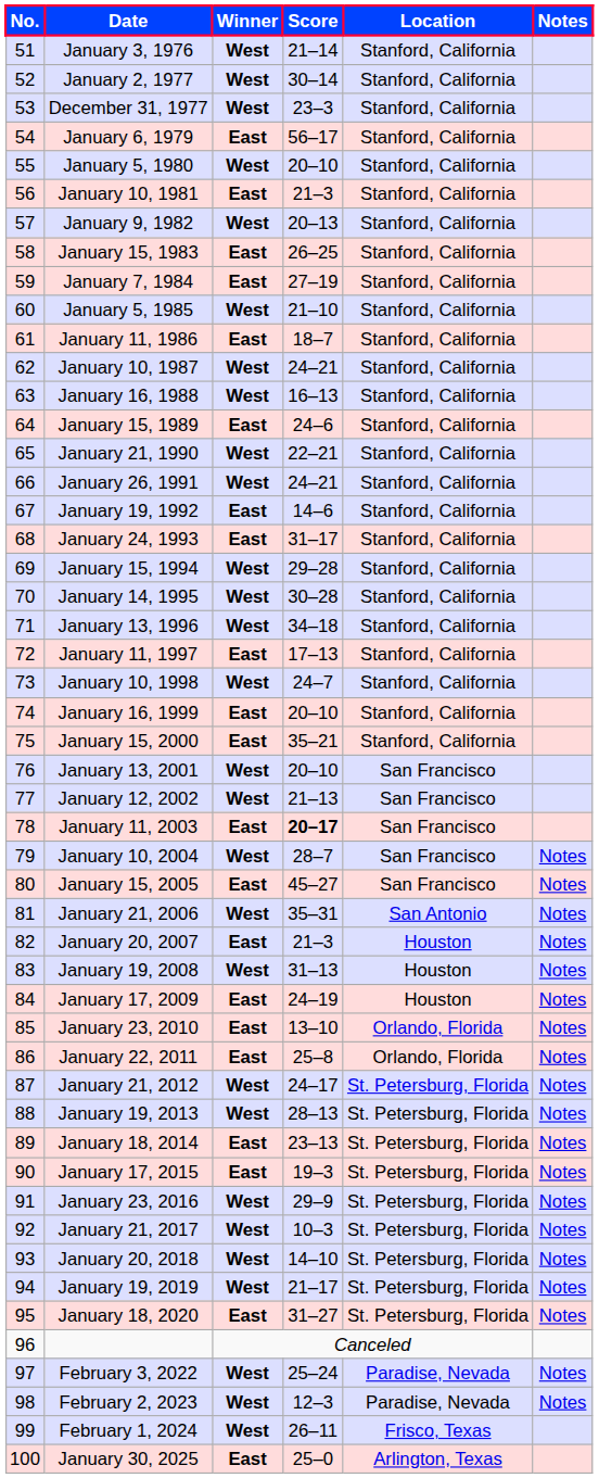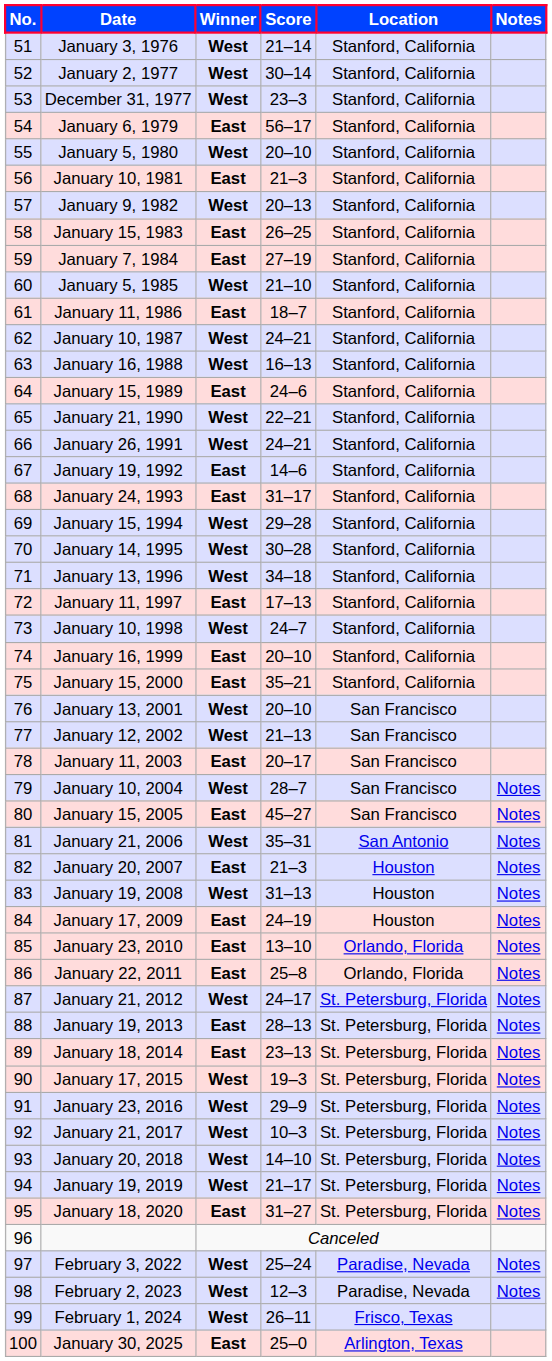 <table class="wikitable" style="text-align:center; font-size: 95%;">
 <tr>
 <th style="background:#0042FF; color:#fff; border:2px solid #FF0032;">No.</th>
 <th style="background:#0042FF; color:#fff; border:2px solid #FF0032;">Date</th>
 <th style="background:#0042FF; color:#fff; border:2px solid #FF0032;">Winner</th>
 <th style="background:#0042FF; color:#fff; border:2px solid #FF0032;">Score</th>
 <th style="background:#0042FF; color:#fff; border:2px solid #FF0032;">Location</th>
 <th style="background:#0042FF; color:#fff; border:2px solid #FF0032;">Notes</th>
 </tr>
 <tr style="background:#dcdfff;">
 <td>51</td>
 <td>January 3, 1976</td>
 <td><strong>West</strong></td>
 <td>21–14</td>
 <td>Stanford, California</td>
 <td></td>
 </tr>
 <tr style="background:#dcdfff;">
 <td>52</td>
 <td>January 2, 1977</td>
 <td><strong>West</strong></td>
 <td>30–14</td>
 <td>Stanford, California</td>
 <td></td>
 </tr>
 <tr style="background:#dcdfff;">
 <td>53</td>
 <td>December 31, 1977</td>
 <td><strong>West</strong></td>
 <td>23–3</td>
 <td>Stanford, California</td>
 <td></td>
 </tr>
 <tr style="background:#ffdcdc;">
 <td>54</td>
 <td>January 6, 1979</td>
 <td><strong>East</strong></td>
 <td>56–17</td>
 <td>Stanford, California</td>
 <td></td>
 </tr>
 <tr style="background:#dcdfff;">
 <td>55</td>
 <td>January 5, 1980</td>
 <td><strong>West</strong></td>
 <td>20–10</td>
 <td>Stanford, California</td>
 <td></td>
 </tr>
 <tr style="background:#ffdcdc;">
 <td>56</td>
 <td>January 10, 1981</td>
 <td><strong>East</strong></td>
 <td>21–3</td>
 <td>Stanford, California</td>
 <td></td>
 </tr>
 <tr style="background:#dcdfff;">
 <td>57</td>
 <td>January 9, 1982</td>
 <td><strong>West</strong></td>
 <td>20–13</td>
 <td>Stanford, California</td>
 <td></td>
 </tr>
 <tr style="background:#ffdcdc;">
 <td>58</td>
 <td>January 15, 1983</td>
 <td><strong>East</strong></td>
 <td>26–25</td>
 <td>Stanford, California</td>
 <td></td>
 </tr>
 <tr style="background:#ffdcdc;">
 <td>59</td>
 <td>January 7, 1984</td>
 <td><strong>East</strong></td>
 <td>27–19</td>
 <td>Stanford, California</td>
 <td></td>
 </tr>
 <tr style="background:#dcdfff;">
 <td>60</td>
 <td>January 5, 1985</td>
 <td><strong>West</strong></td>
 <td>21–10</td>
 <td>Stanford, California</td>
 <td></td>
 </tr>
 <tr style="background:#ffdcdc;">
 <td>61</td>
 <td>January 11, 1986</td>
 <td><strong>East</strong></td>
 <td>18–7</td>
 <td>Stanford, California</td>
 <td></td>
 </tr>
 <tr style="background:#dcdfff;">
 <td>62</td>
 <td>January 10, 1987</td>
 <td><strong>West</strong></td>
 <td>24–21</td>
 <td>Stanford, California</td>
 <td></td>
 </tr>
 <tr style="background:#dcdfff;">
 <td>63</td>
 <td>January 16, 1988</td>
 <td><strong>West</strong></td>
 <td>16–13</td>
 <td>Stanford, California</td>
 <td></td>
 </tr>
 <tr style="background:#ffdcdc;">
 <td>64</td>
 <td>January 15, 1989</td>
 <td><strong>East</strong></td>
 <td>24–6</td>
 <td>Stanford, California</td>
 <td></td>
 </tr>
 <tr style="background:#dcdfff;">
 <td>65</td>
 <td>January 21, 1990</td>
 <td><strong>West</strong></td>
 <td>22–21</td>
 <td>Stanford, California</td>
 <td></td>
 </tr>
 <tr style="background:#dcdfff;">
 <td>66</td>
 <td>January 26, 1991</td>
 <td><strong>West</strong></td>
 <td>24–21</td>
 <td>Stanford, California</td>
 <td></td>
 </tr>
 <tr style="background:#dcdfff;">
 <td>67</td>
 <td>January 19, 1992</td>
 <td><strong>East</strong></td>
 <td>14–6</td>
 <td>Stanford, California</td>
 <td></td>
 </tr>
 <tr style="background:#ffdcdc;">
 <td>68</td>
 <td>January 24, 1993</td>
 <td><strong>East</strong></td>
 <td>31–17</td>
 <td>Stanford, California</td>
 <td></td>
 </tr>
 <tr style="background:#dcdfff;">
 <td>69</td>
 <td>January 15, 1994</td>
 <td><strong>West</strong></td>
 <td>29–28</td>
 <td>Stanford, California</td>
 <td></td>
 </tr>
 <tr style="background:#dcdfff;">
 <td>70</td>
 <td>January 14, 1995</td>
 <td><strong>West</strong></td>
 <td>30–28</td>
 <td>Stanford, California</td>
 <td></td>
 </tr>
 <tr style="background:#dcdfff;">
 <td>71</td>
 <td>January 13, 1996</td>
 <td><strong>West</strong></td>
 <td>34–18</td>
 <td>Stanford, California</td>
 <td></td>
 </tr>
 <tr style="background:#ffdcdc;">
 <td>72</td>
 <td>January 11, 1997</td>
 <td><strong>East</strong></td>
 <td>17–13</td>
 <td>Stanford, California</td>
 <td></td>
 </tr>
 <tr style="background:#dcdfff;">
 <td>73</td>
 <td>January 10, 1998</td>
 <td><strong>West</strong></td>
 <td>24–7</td>
 <td>Stanford, California</td>
 <td></td>
 </tr>
 <tr style="background:#ffdcdc;">
 <td>74</td>
 <td>January 16, 1999</td>
 <td><strong>East</strong></td>
 <td>20–10</td>
 <td>Stanford, California</td>
 <td></td>
 </tr>
 <tr style="background:#ffdcdc;">
 <td>75</td>
 <td>January 15, 2000</td>
 <td><strong>East</strong></td>
 <td>35–21</td>
 <td>Stanford, California</td>
 <td></td>
 </tr>
 <tr style="background:#dcdfff;">
 <td>76</td>
 <td>January 13, 2001</td>
 <td><strong>West</strong></td>
 <td>20–10</td>
 <td>San Francisco</td>
 <td></td>
 </tr>
 <tr style="background:#dcdfff;">
 <td>77</td>
 <td>January 12, 2002</td>
 <td><strong>West</strong></td>
 <td>21–13</td>
 <td>San Francisco</td>
 <td></td>
 </tr>
 <tr style="background:#ffdcdc;">
 <td>78</td>
 <td>January 11, 2003</td>
 <td><strong>East</strong></td>
-<td><strong>20–17</strong></td>
+<td>20–17</td>
 <td>San Francisco</td>
 <td></td>
 </tr>
 <tr style="background:#dcdfff;">
 <td>79</td>
 <td>January 10, 2004</td>
 <td><strong>West</strong></td>
 <td>28–7</td>
 <td>San Francisco</td>
 <td><a href='#'>Notes</a></td>
 </tr>
 <tr style="background:#ffdcdc;">
 <td>80</td>
 <td>January 15, 2005</td>
 <td><strong>East</strong></td>
 <td>45–27</td>
 <td>San Francisco</td>
 <td><a href='#'>Notes</a></td>
 </tr>
 <tr style="background:#dcdfff;">
 <td>81</td>
 <td>January 21, 2006</td>
 <td><strong>West</strong></td>
 <td>35–31</td>
 <td><a href='#'>San Antonio</a></td>
 <td><a href='#'>Notes</a></td>
 </tr>
 <tr style="background:#dcdfff;">
 <td>82</td>
 <td>January 20, 2007</td>
 <td><strong>East</strong></td>
 <td>21–3</td>
 <td><a href='#'>Houston</a></td>
 <td><a href='#'>Notes</a></td>
 </tr>
 <tr style="background:#dcdfff;">
 <td>83</td>
 <td>January 19, 2008</td>
 <td><strong>West</strong></td>
 <td>31–13</td>
 <td>Houston</td>
 <td><a href='#'>Notes</a></td>
 </tr>
 <tr style="background:#ffdcdc;">
 <td>84</td>
 <td>January 17, 2009</td>
 <td><strong>East</strong></td>
 <td>24–19</td>
 <td>Houston</td>
 <td><a href='#'>Notes</a></td>
 </tr>
 <tr style="background:#ffdcdc;">
 <td>85</td>
 <td>January 23, 2010</td>
 <td><strong>East</strong></td>
 <td>13–10</td>
 <td><a href='#'>Orlando, Florida</a></td>
 <td><a href='#'>Notes</a></td>
 </tr>
 <tr style="background:#ffdcdc;">
 <td>86</td>
 <td>January 22, 2011</td>
 <td><strong>East</strong></td>
 <td>25–8</td>
 <td>Orlando, Florida</td>
 <td><a href='#'>Notes</a></td>
 </tr>
 <tr style="background:#dcdfff;">
 <td>87</td>
 <td>January 21, 2012</td>
 <td><strong>West</strong></td>
 <td>24–17</td>
 <td><a href='#'>St. Petersburg, Florida</a></td>
 <td><a href='#'>Notes</a></td>
 </tr>
 <tr style="background:#dcdfff;">
 <td>88</td>
 <td>January 19, 2013</td>
-<td><strong>West</strong></td>
+<td><strong>East</strong></td>
 <td>28–13</td>
 <td>St. Petersburg, Florida</td>
 <td><a href='#'>Notes</a></td>
 </tr>
 <tr style="background:#ffdcdc;">
 <td>89</td>
 <td>January 18, 2014</td>
 <td><strong>East</strong></td>
 <td>23–13</td>
 <td>St. Petersburg, Florida</td>
 <td><a href='#'>Notes</a></td>
 </tr>
 <tr style="background:#ffdcdc;">
 <td>90</td>
 <td>January 17, 2015</td>
-<td><strong>East</strong></td>
+<td><strong>West</strong></td>
 <td>19–3</td>
 <td>St. Petersburg, Florida</td>
 <td><a href='#'>Notes</a></td>
 </tr>
 <tr style="background:#dcdfff;">
 <td>91</td>
 <td>January 23, 2016</td>
 <td><strong>West</strong></td>
 <td>29–9</td>
 <td>St. Petersburg, Florida</td>
 <td><a href='#'>Notes</a></td>
 </tr>
 <tr style="background:#dcdfff;">
 <td>92</td>
 <td>January 21, 2017</td>
 <td><strong>West</strong></td>
 <td>10–3</td>
 <td>St. Petersburg, Florida</td>
 <td><a href='#'>Notes</a></td>
 </tr>
 <tr style="background:#dcdfff;">
 <td>93</td>
 <td>January 20, 2018</td>
 <td><strong>West</strong></td>
 <td>14–10</td>
 <td>St. Petersburg, Florida</td>
 <td><a href='#'>Notes</a></td>
 </tr>
 <tr style="background:#dcdfff;">
 <td>94</td>
 <td>January 19, 2019</td>
 <td><strong>West</strong></td>
 <td>21–17</td>
 <td>St. Petersburg, Florida</td>
 <td><a href='#'>Notes</a></td>
 </tr>
 <tr style="background:#ffdcdc;">
 <td>95</td>
 <td>January 18, 2020</td>
 <td><strong>East</strong></td>
 <td>31–27</td>
 <td>St. Petersburg, Florida</td>
 <td><a href='#'>Notes</a></td>
 </tr>
 <tr>
 <td>96</td>
 <td></td>
 <td colspan=3><em>Canceled</em></td>
 <td></td>
 </tr>
 <tr style="background:#dcdfff;">
 <td>97</td>
 <td>February 3, 2022</td>
 <td><strong>West</strong></td>
 <td>25–24</td>
 <td><a href='#'>Paradise, Nevada</a></td>
 <td><a href='#'>Notes</a></td>
 </tr>
 <tr style="background:#dcdfff;">
 <td>98</td>
 <td>February 2, 2023</td>
 <td><strong>West</strong></td>
 <td>12–3</td>
 <td>Paradise, Nevada</td>
 <td><a href='#'>Notes</a></td>
 </tr>
 <tr style="background:#dcdfff;">
 <td>99</td>
 <td>February 1, 2024</td>
 <td><strong>West</strong></td>
 <td>26–11</td>
 <td><a href='#'>Frisco, Texas</a></td>
 <td></td>
 </tr>
 <tr style="background:#ffdcdc;">
 <td>100</td>
 <td>January 30, 2025</td>
 <td><strong>East</strong></td>
 <td>25–0</td>
 <td><a href='#'>Arlington, Texas</a></td>
 <td></td>
 </tr>
 </table>
